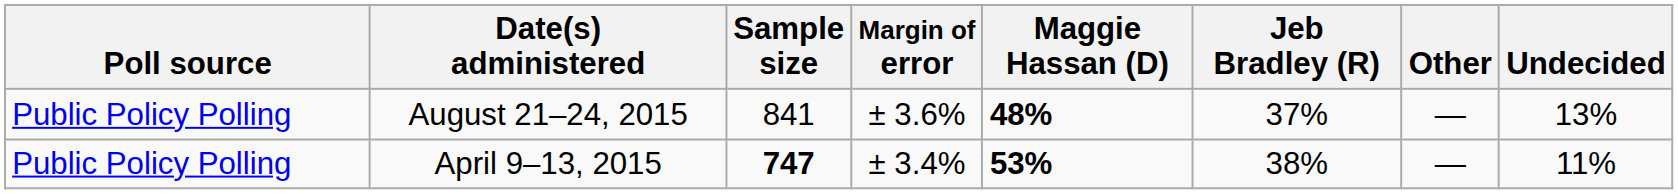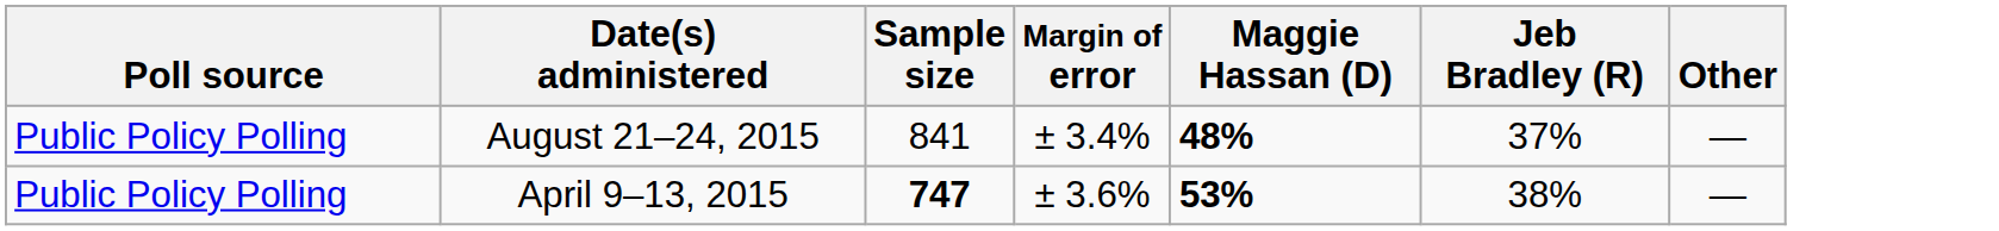 <table class="wikitable">
 <tr valign= bottom>
 <th style="width:180px;">Poll source</th>
 <th style="width:175px;">Date(s)<br>administered</th>
 <th class=small>Sample<br>size</th>
 <th><small>Margin of</small><br>error</th>
 <th style="width:100px;">Maggie<br>Hassan (D)</th>
 <th style="width:100px;">Jeb<br>Bradley (R)</th>
 <th>Other</th>
-<th>Undecided</th>
 </tr>
 <tr>
 <td><a href='#'>Public Policy Polling</a></td>
 <td align=center>August 21–24, 2015</td>
 <td align=center>841</td>
-<td align=center>± 3.6%</td>
+<td align=center>± 3.4%</td>
 <td><strong>48%</strong></td>
 <td align=center>37%</td>
 <td align=center>—</td>
-<td align=center>13%</td>
 </tr>
 <tr>
 <td><a href='#'>Public Policy Polling</a></td>
 <td align=center>April 9–13, 2015</td>
 <td align=center><strong>747</strong></td>
-<td align=center>± 3.4%</td>
+<td align=center>± 3.6%</td>
 <td><strong>53%</strong></td>
 <td align=center>38%</td>
 <td align=center>—</td>
-<td align=center>11%</td>
 </tr>
 </table>
